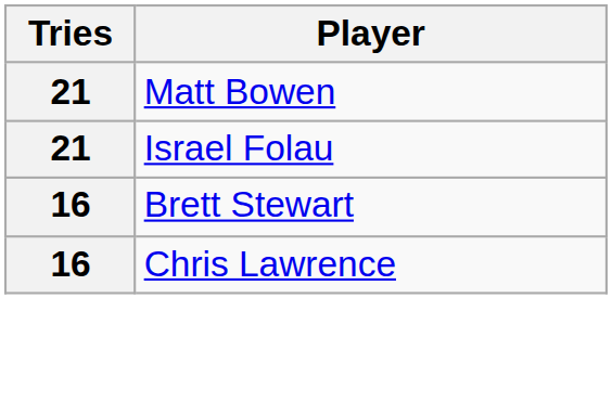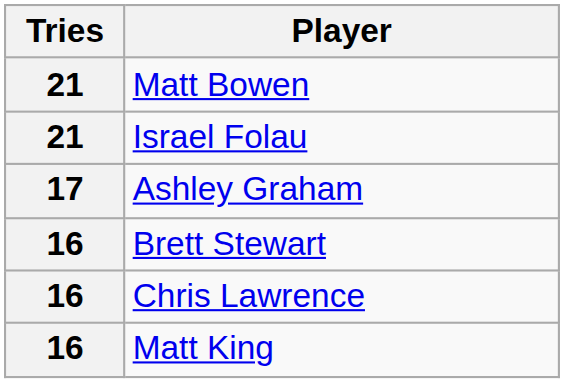 <table class="wikitable" style="text-align:left;">
 <tr>
 <th width=50>Tries</th>
 <th width=200>Player</th>
 </tr>
 <tr>
 <th>21</th>
 <td> <a href='#'>Matt Bowen</a></td>
 </tr>
 <tr>
 <th>21</th>
 <td> <a href='#'>Israel Folau</a></td>
 </tr>
 <tr>
+<th>17</th>
+<td> <a href='#'>Ashley Graham</a></td>
+</tr>
+<tr>
 <th>16</th>
 <td> <a href='#'>Brett Stewart</a></td>
 </tr>
 <tr>
 <th>16</th>
 <td> <a href='#'>Chris Lawrence</a></td>
 </tr>
+<tr>
+<th>16</th>
+<td> <a href='#'>Matt King</a></td>
+</tr>
 </table>
